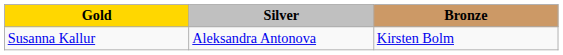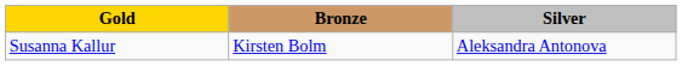 <table class="wikitable" style="text-align:left">
 <tr align="center">
 <td width=200 bgcolor=gold><strong>Gold</strong></td>
+<td width=200 bgcolor=CC9966><strong>Bronze</strong></td>
 <td width=200 bgcolor=silver><strong>Silver</strong></td>
-<td width=200 bgcolor=CC9966><strong>Bronze</strong></td>
 </tr>
 <tr>
 <td><a href='#'>Susanna Kallur</a><br><em></em></td>
+<td><a href='#'>Kirsten Bolm</a><br><em></em></td>
 <td><a href='#'>Aleksandra Antonova</a><br><em></em></td>
-<td><a href='#'>Kirsten Bolm</a><br><em></em></td>
 </tr>
 </table>
